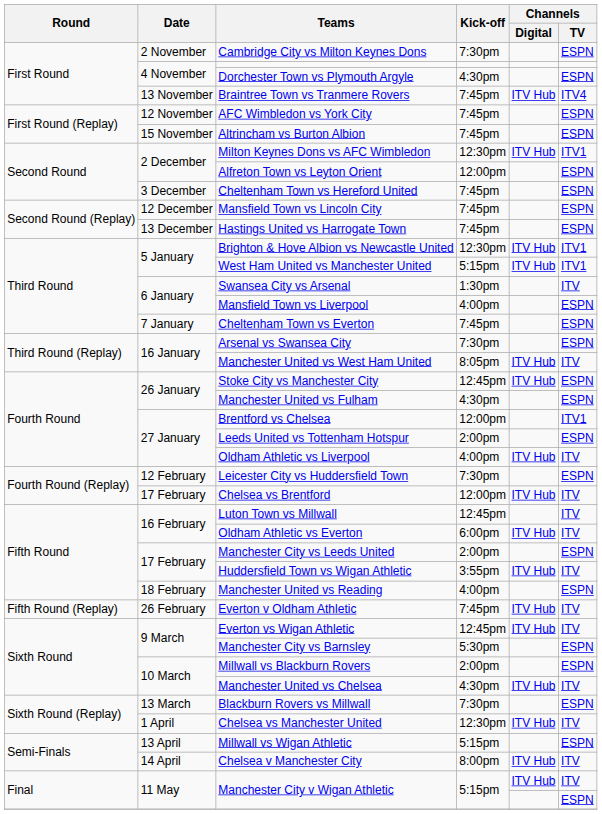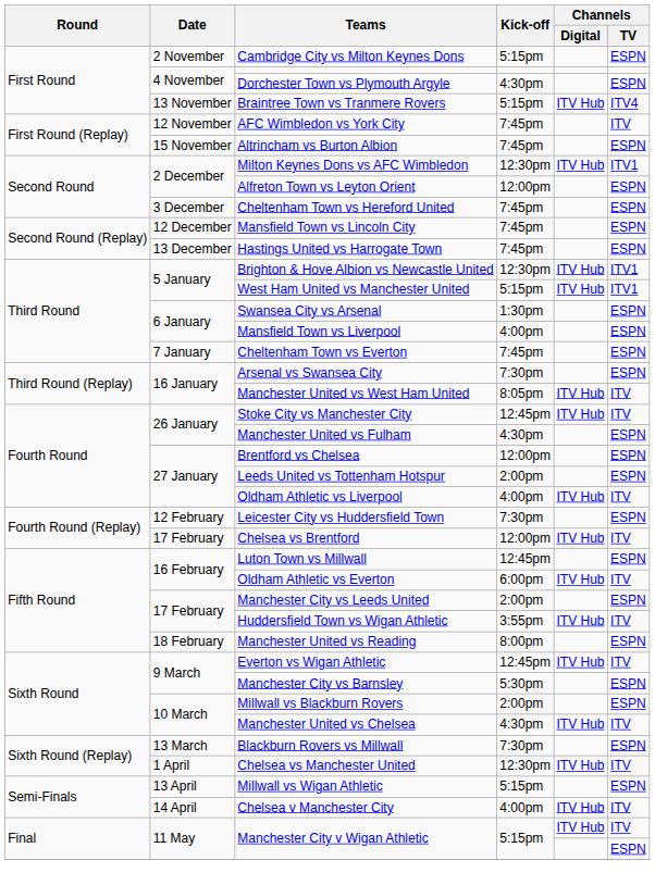 <table class="wikitable">
 <tr>
 <th rowspan=2>Round</th>
 <th rowspan=2>Date</th>
 <th rowspan=2>Teams</th>
 <th rowspan=2>Kick-off</th>
 <th colspan=2>Channels</th>
 </tr>
 <tr>
 <th>Digital</th>
 <th>TV</th>
 </tr>
 <tr>
 <td rowspan=4>First Round</td>
 <td>2 November</td>
 <td><a href='#'>Cambridge City vs Milton Keynes Dons</a></td>
-<td>7:30pm</td>
+<td>5:15pm</td>
 <td></td>
 <td><a href='#'>ESPN</a></td>
 </tr>
 <tr>
 <td rowspan=2>4 November</td>
 <td></td>
 <td></td>
 <td></td>
 <td></td>
 </tr>
 <tr>
 <td><a href='#'>Dorchester Town vs Plymouth Argyle</a></td>
 <td>4:30pm</td>
 <td></td>
 <td><a href='#'>ESPN</a></td>
 </tr>
 <tr>
 <td>13 November</td>
 <td><a href='#'>Braintree Town vs Tranmere Rovers</a></td>
-<td>7:45pm</td>
+<td>5:15pm</td>
 <td><a href='#'>ITV Hub</a></td>
 <td><a href='#'>ITV4</a></td>
 </tr>
 <tr>
 <td rowspan=2>First Round (Replay)</td>
 <td>12 November</td>
 <td><a href='#'>AFC Wimbledon vs York City</a></td>
 <td>7:45pm</td>
 <td></td>
-<td><a href='#'>ESPN</a></td>
+<td><a href='#'>ITV</a></td>
 </tr>
 <tr>
 <td>15 November</td>
 <td><a href='#'>Altrincham vs Burton Albion</a></td>
 <td>7:45pm</td>
 <td></td>
 <td><a href='#'>ESPN</a></td>
 </tr>
 <tr>
 <td rowspan=3>Second Round</td>
 <td rowspan=2>2 December</td>
 <td><a href='#'>Milton Keynes Dons vs AFC Wimbledon</a></td>
 <td>12:30pm</td>
 <td><a href='#'>ITV Hub</a></td>
 <td><a href='#'>ITV1</a></td>
 </tr>
 <tr>
 <td><a href='#'>Alfreton Town vs Leyton Orient</a></td>
 <td>12:00pm</td>
 <td></td>
 <td><a href='#'>ESPN</a></td>
 </tr>
 <tr>
 <td>3 December</td>
 <td><a href='#'>Cheltenham Town vs Hereford United</a></td>
 <td>7:45pm</td>
 <td></td>
 <td><a href='#'>ESPN</a></td>
 </tr>
 <tr>
 <td rowspan=2>Second Round (Replay)</td>
 <td>12 December</td>
 <td><a href='#'>Mansfield Town vs Lincoln City</a></td>
 <td>7:45pm</td>
 <td></td>
 <td><a href='#'>ESPN</a></td>
 </tr>
 <tr>
 <td>13 December</td>
 <td><a href='#'>Hastings United vs Harrogate Town</a></td>
 <td>7:45pm</td>
 <td></td>
 <td><a href='#'>ESPN</a></td>
 </tr>
 <tr>
 <td rowspan=5>Third Round</td>
 <td rowspan=2>5 January</td>
 <td><a href='#'>Brighton & Hove Albion vs Newcastle United</a></td>
 <td>12:30pm</td>
 <td><a href='#'>ITV Hub</a></td>
 <td><a href='#'>ITV1</a></td>
 </tr>
 <tr>
 <td><a href='#'>West Ham United vs Manchester United</a></td>
 <td>5:15pm</td>
 <td><a href='#'>ITV Hub</a></td>
 <td><a href='#'>ITV1</a></td>
 </tr>
 <tr>
 <td rowspan=2>6 January</td>
 <td><a href='#'>Swansea City vs Arsenal</a></td>
 <td>1:30pm</td>
 <td></td>
-<td><a href='#'>ITV</a></td>
+<td><a href='#'>ESPN</a></td>
 </tr>
 <tr>
 <td><a href='#'>Mansfield Town vs Liverpool</a></td>
 <td>4:00pm</td>
 <td></td>
 <td><a href='#'>ESPN</a></td>
 </tr>
 <tr>
 <td>7 January</td>
 <td><a href='#'>Cheltenham Town vs Everton</a></td>
 <td>7:45pm</td>
 <td></td>
 <td><a href='#'>ESPN</a></td>
 </tr>
 <tr>
 <td rowspan=2>Third Round (Replay)</td>
 <td rowspan=2>16 January</td>
 <td><a href='#'>Arsenal vs Swansea City</a></td>
 <td>7:30pm</td>
 <td></td>
 <td><a href='#'>ESPN</a></td>
 </tr>
 <tr>
 <td><a href='#'>Manchester United vs West Ham United</a></td>
 <td>8:05pm</td>
 <td><a href='#'>ITV Hub</a></td>
 <td><a href='#'>ITV</a></td>
 </tr>
 <tr>
 <td rowspan=5>Fourth Round</td>
 <td rowspan=2>26 January</td>
 <td><a href='#'>Stoke City vs Manchester City</a></td>
 <td>12:45pm</td>
 <td><a href='#'>ITV Hub</a></td>
-<td><a href='#'>ESPN</a></td>
+<td><a href='#'>ITV</a></td>
 </tr>
 <tr>
 <td><a href='#'>Manchester United vs Fulham</a></td>
 <td>4:30pm</td>
 <td></td>
 <td><a href='#'>ESPN</a></td>
 </tr>
 <tr>
 <td rowspan=3>27 January</td>
 <td><a href='#'>Brentford vs Chelsea</a></td>
 <td>12:00pm</td>
 <td></td>
-<td><a href='#'>ITV1</a></td>
+<td><a href='#'>ESPN</a></td>
 </tr>
 <tr>
 <td><a href='#'>Leeds United vs Tottenham Hotspur</a></td>
 <td>2:00pm</td>
 <td></td>
 <td><a href='#'>ESPN</a></td>
 </tr>
 <tr>
 <td><a href='#'>Oldham Athletic vs Liverpool</a></td>
 <td>4:00pm</td>
 <td><a href='#'>ITV Hub</a></td>
 <td><a href='#'>ITV</a></td>
 </tr>
 <tr>
 <td rowspan=2>Fourth Round (Replay)</td>
 <td>12 February</td>
 <td><a href='#'>Leicester City vs Huddersfield Town</a></td>
 <td>7:30pm</td>
 <td></td>
 <td><a href='#'>ESPN</a></td>
 </tr>
 <tr>
 <td>17 February</td>
 <td><a href='#'>Chelsea vs Brentford</a></td>
 <td>12:00pm</td>
 <td><a href='#'>ITV Hub</a></td>
 <td><a href='#'>ITV</a></td>
 </tr>
 <tr>
 <td rowspan=5>Fifth Round</td>
 <td rowspan=2>16 February</td>
 <td><a href='#'>Luton Town vs Millwall</a></td>
 <td>12:45pm</td>
 <td></td>
-<td><a href='#'>ITV</a></td>
+<td><a href='#'>ESPN</a></td>
 </tr>
 <tr>
 <td><a href='#'>Oldham Athletic vs Everton</a></td>
 <td>6:00pm</td>
 <td><a href='#'>ITV Hub</a></td>
 <td><a href='#'>ITV</a></td>
 </tr>
 <tr>
 <td rowspan=2>17 February</td>
 <td><a href='#'>Manchester City vs Leeds United</a></td>
 <td>2:00pm</td>
 <td></td>
 <td><a href='#'>ESPN</a></td>
 </tr>
 <tr>
 <td><a href='#'>Huddersfield Town vs Wigan Athletic</a></td>
 <td>3:55pm</td>
 <td><a href='#'>ITV Hub</a></td>
 <td><a href='#'>ITV</a></td>
 </tr>
 <tr>
 <td>18 February</td>
 <td><a href='#'>Manchester United vs Reading</a></td>
-<td>4:00pm</td>
+<td>8:00pm</td>
 <td></td>
 <td><a href='#'>ESPN</a></td>
-</tr>
-<tr>
-<td>Fifth Round (Replay)</td>
-<td>26 February</td>
-<td><a href='#'>Everton v Oldham Athletic</a></td>
-<td>7:45pm</td>
-<td><a href='#'>ITV Hub</a></td>
-<td><a href='#'>ITV</a></td>
 </tr>
 <tr>
 <td rowspan=4>Sixth Round</td>
 <td rowspan=2>9 March</td>
 <td><a href='#'>Everton vs Wigan Athletic</a></td>
 <td>12:45pm</td>
 <td><a href='#'>ITV Hub</a></td>
 <td><a href='#'>ITV</a></td>
 </tr>
 <tr>
 <td><a href='#'>Manchester City vs Barnsley</a></td>
 <td>5:30pm</td>
 <td></td>
 <td><a href='#'>ESPN</a></td>
 </tr>
 <tr>
 <td rowspan=2>10 March</td>
 <td><a href='#'>Millwall vs Blackburn Rovers</a></td>
 <td>2:00pm</td>
 <td></td>
 <td><a href='#'>ESPN</a></td>
 </tr>
 <tr>
 <td><a href='#'>Manchester United vs Chelsea</a></td>
 <td>4:30pm</td>
 <td><a href='#'>ITV Hub</a></td>
 <td><a href='#'>ITV</a></td>
 </tr>
 <tr>
 <td rowspan=2>Sixth Round (Replay)</td>
 <td>13 March</td>
 <td><a href='#'>Blackburn Rovers vs Millwall</a></td>
 <td>7:30pm</td>
 <td></td>
 <td><a href='#'>ESPN</a></td>
 </tr>
 <tr>
 <td>1 April</td>
 <td><a href='#'>Chelsea vs Manchester United</a></td>
 <td>12:30pm</td>
 <td><a href='#'>ITV Hub</a></td>
 <td><a href='#'>ITV</a></td>
 </tr>
 <tr>
 <td rowspan=2>Semi-Finals</td>
 <td>13 April</td>
 <td><a href='#'>Millwall vs Wigan Athletic</a></td>
 <td>5:15pm</td>
 <td></td>
 <td><a href='#'>ESPN</a></td>
 </tr>
 <tr>
 <td>14 April</td>
 <td><a href='#'>Chelsea v Manchester City</a></td>
-<td>8:00pm</td>
+<td>4:00pm</td>
 <td><a href='#'>ITV Hub</a></td>
 <td><a href='#'>ITV</a></td>
 </tr>
 <tr>
 <td rowspan=2>Final</td>
 <td rowspan=2>11 May</td>
 <td rowspan=2><a href='#'>Manchester City v Wigan Athletic</a></td>
 <td rowspan=2>5:15pm</td>
 <td><a href='#'>ITV Hub</a></td>
 <td><a href='#'>ITV</a></td>
 </tr>
 <tr>
 <td></td>
 <td><a href='#'>ESPN</a></td>
 </tr>
 <tr>
 </tr>
 </table>
